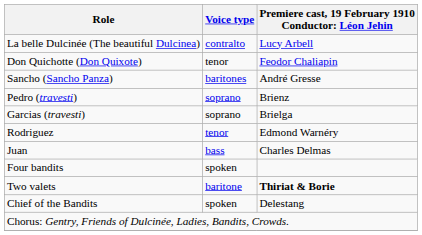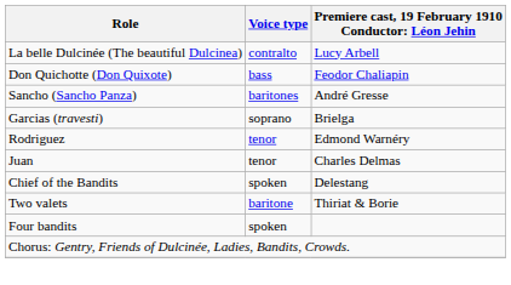 <table class="wikitable">
 <tr>
 <th>Role</th>
 <th><a href='#'>Voice type</a></th>
 <th>Premiere cast, 19 February 1910<br>Conductor: <a href='#'>Léon Jehin</a></th>
 </tr>
 <tr>
 <td>La belle Dulcinée (The beautiful <a href='#'>Dulcinea</a>)</td>
 <td><a href='#'>contralto</a></td>
 <td><a href='#'>Lucy Arbell</a></td>
 </tr>
 <tr>
 <td>Don Quichotte (<a href='#'>Don Quixote</a>)</td>
-<td>tenor</td>
+<td><a href='#'>bass</a></td>
 <td><a href='#'>Feodor Chaliapin</a></td>
 </tr>
 <tr>
 <td>Sancho (<a href='#'>Sancho Panza</a>)</td>
 <td><a href='#'>baritones</a></td>
 <td>André Gresse</td>
-</tr>
-<tr>
-<td>Pedro (<em><a href='#'>travesti</a></em>)</td>
-<td><a href='#'>soprano</a></td>
-<td>Brienz</td>
 </tr>
 <tr>
 <td>Garcias (<em>travesti</em>)</td>
 <td>soprano</td>
 <td>Brielga</td>
 </tr>
 <tr>
 <td>Rodriguez</td>
 <td><a href='#'>tenor</a></td>
 <td>Edmond Warnéry</td>
 </tr>
 <tr>
 <td>Juan</td>
-<td><a href='#'>bass</a></td>
+<td>tenor</td>
 <td>Charles Delmas</td>
+</tr>
+<tr>
+<td>Chief of the Bandits</td>
+<td>spoken</td>
+<td>Delestang</td>
+</tr>
+<tr>
+<td>Two valets</td>
+<td><a href='#'>baritone</a></td>
+<td>Thiriat & Borie</td>
 </tr>
 <tr>
 <td>Four bandits</td>
 <td>spoken</td>
 <td></td>
 </tr>
 <tr>
-<td>Two valets</td>
-<td><a href='#'>baritone</a></td>
-<td><strong>Thiriat & Borie</strong></td>
-</tr>
-<tr>
-<td>Chief of the Bandits</td>
-<td>spoken</td>
-<td>Delestang</td>
-</tr>
-<tr>
 <td colspan="3">Chorus: <em>Gentry, Friends of Dulcinée, Ladies, Bandits, Crowds.</em></td>
 </tr>
 <tr>
 </tr>
 </table>
